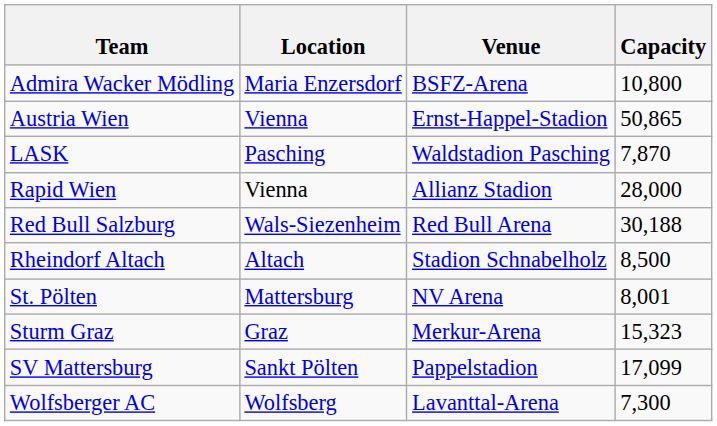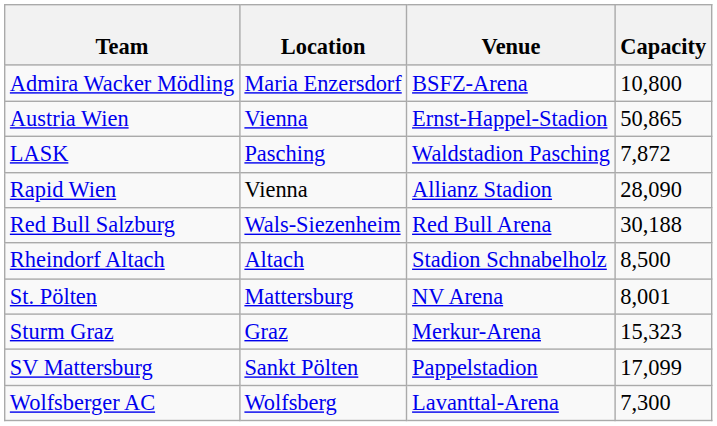 <table class="wikitable sortable">
 <tr>
 <th><br>Team</th>
 <th><br>Location</th>
 <th><br>Venue</th>
 <th><br>Capacity</th>
 </tr>
 <tr>
 <td><a href='#'>Admira Wacker Mödling</a></td>
 <td><a href='#'>Maria Enzersdorf</a></td>
 <td><a href='#'>BSFZ-Arena</a></td>
 <td>10,800</td>
 </tr>
 <tr>
 <td><a href='#'>Austria Wien</a></td>
 <td><a href='#'>Vienna</a></td>
 <td><a href='#'>Ernst-Happel-Stadion</a></td>
 <td>50,865</td>
 </tr>
 <tr>
 <td><a href='#'>LASK</a></td>
 <td><a href='#'>Pasching</a></td>
 <td><a href='#'>Waldstadion Pasching</a></td>
-<td>7,870</td>
+<td>7,872</td>
 </tr>
 <tr>
 <td><a href='#'>Rapid Wien</a></td>
 <td>Vienna</td>
 <td><a href='#'>Allianz Stadion</a></td>
-<td>28,000</td>
+<td>28,090</td>
 </tr>
 <tr>
 <td><a href='#'>Red Bull Salzburg</a></td>
 <td><a href='#'>Wals-Siezenheim</a></td>
 <td><a href='#'>Red Bull Arena</a></td>
 <td>30,188</td>
 </tr>
 <tr>
 <td><a href='#'>Rheindorf Altach</a></td>
 <td><a href='#'>Altach</a></td>
 <td><a href='#'>Stadion Schnabelholz</a></td>
 <td>8,500</td>
 </tr>
 <tr>
 <td><a href='#'>St. Pölten</a></td>
 <td><a href='#'>Mattersburg</a></td>
 <td><a href='#'>NV Arena</a></td>
 <td>8,001</td>
 </tr>
 <tr>
 <td><a href='#'>Sturm Graz</a></td>
 <td><a href='#'>Graz</a></td>
 <td><a href='#'>Merkur-Arena</a></td>
 <td>15,323</td>
 </tr>
 <tr>
 <td><a href='#'>SV Mattersburg</a></td>
 <td><a href='#'>Sankt Pölten</a></td>
 <td><a href='#'>Pappelstadion</a></td>
 <td>17,099</td>
 </tr>
 <tr>
 <td><a href='#'>Wolfsberger AC</a></td>
 <td><a href='#'>Wolfsberg</a></td>
 <td><a href='#'>Lavanttal-Arena</a></td>
 <td>7,300</td>
 </tr>
 </table>
